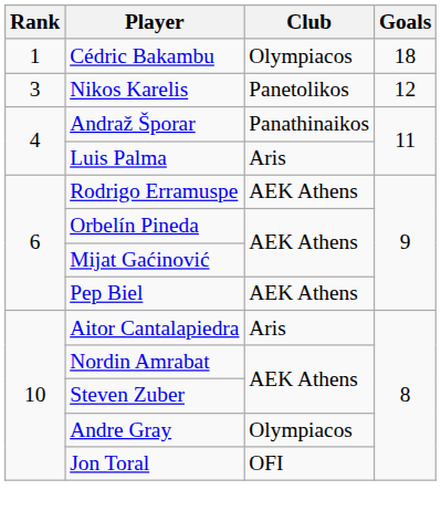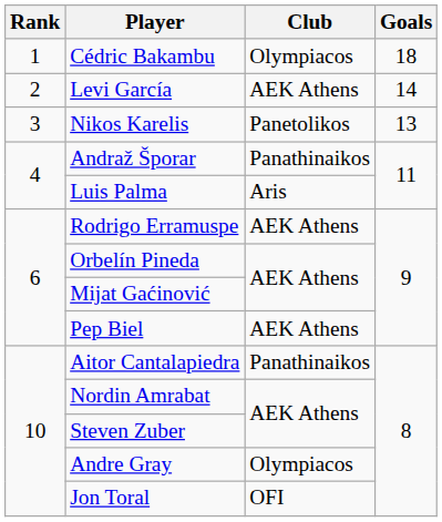 <table class="wikitable sortable" style="text-align:center">
 <tr>
 <th>Rank</th>
 <th>Player</th>
 <th>Club</th>
 <th>Goals</th>
 </tr>
 <tr>
 <td>1</td>
 <td align="left"> <a href='#'>Cédric Bakambu</a></td>
 <td align="left">Olympiacos</td>
 <td>18</td>
 </tr>
 <tr>
+<td>2</td>
+<td align="left"> <a href='#'>Levi García</a></td>
+<td align="left">AEK Athens</td>
+<td>14</td>
+</tr>
+<tr>
 <td>3</td>
 <td align="left"> <a href='#'>Nikos Karelis</a></td>
 <td align="left">Panetolikos</td>
-<td>12</td>
+<td>13</td>
 </tr>
 <tr>
 <td rowspan="2">4</td>
 <td align="left"> <a href='#'>Andraž Šporar</a></td>
 <td align="left">Panathinaikos</td>
 <td rowspan="2">11</td>
 </tr>
 <tr>
 <td align="left"> <a href='#'>Luis Palma</a></td>
 <td align="left">Aris</td>
 </tr>
 <tr>
 <td rowspan="4">6</td>
 <td align="left"> <a href='#'>Rodrigo Erramuspe</a></td>
 <td align="left">AEK Athens</td>
 <td rowspan="4">9</td>
 </tr>
 <tr>
 <td align="left"> <a href='#'>Orbelín Pineda</a></td>
 <td rowspan="2" align="left">AEK Athens</td>
 </tr>
 <tr>
 <td align="left"> <a href='#'>Mijat Gaćinović</a></td>
 </tr>
 <tr>
 <td align="left"> <a href='#'>Pep Biel</a></td>
 <td align="left">AEK Athens</td>
 </tr>
 <tr>
 <td rowspan="5">10</td>
 <td align="left"> <a href='#'>Aitor Cantalapiedra</a></td>
-<td align="left">Aris</td>
+<td align="left">Panathinaikos</td>
 <td rowspan="5">8</td>
 </tr>
 <tr>
 <td align="left"> <a href='#'>Nordin Amrabat</a></td>
 <td rowspan="2" align="left">AEK Athens</td>
 </tr>
 <tr>
 <td align="left"> <a href='#'>Steven Zuber</a></td>
 </tr>
 <tr>
 <td align="left"> <a href='#'>Andre Gray</a></td>
 <td align="left">Olympiacos</td>
 </tr>
 <tr>
 <td align="left"> <a href='#'>Jon Toral</a></td>
 <td align="left">OFI</td>
 </tr>
 </table>
